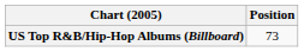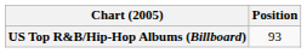 <table class="wikitable plainrowheaders" style="text-align:center">
 <tr>
 <th scope="col">Chart (2005)</th>
 <th scope="col">Position</th>
 </tr>
 <tr>
 <th scope="row">US Top R&B/Hip-Hop Albums (<em>Billboard</em>)</th>
-<td>73</td>
+<td>93</td>
 </tr>
 </table>
